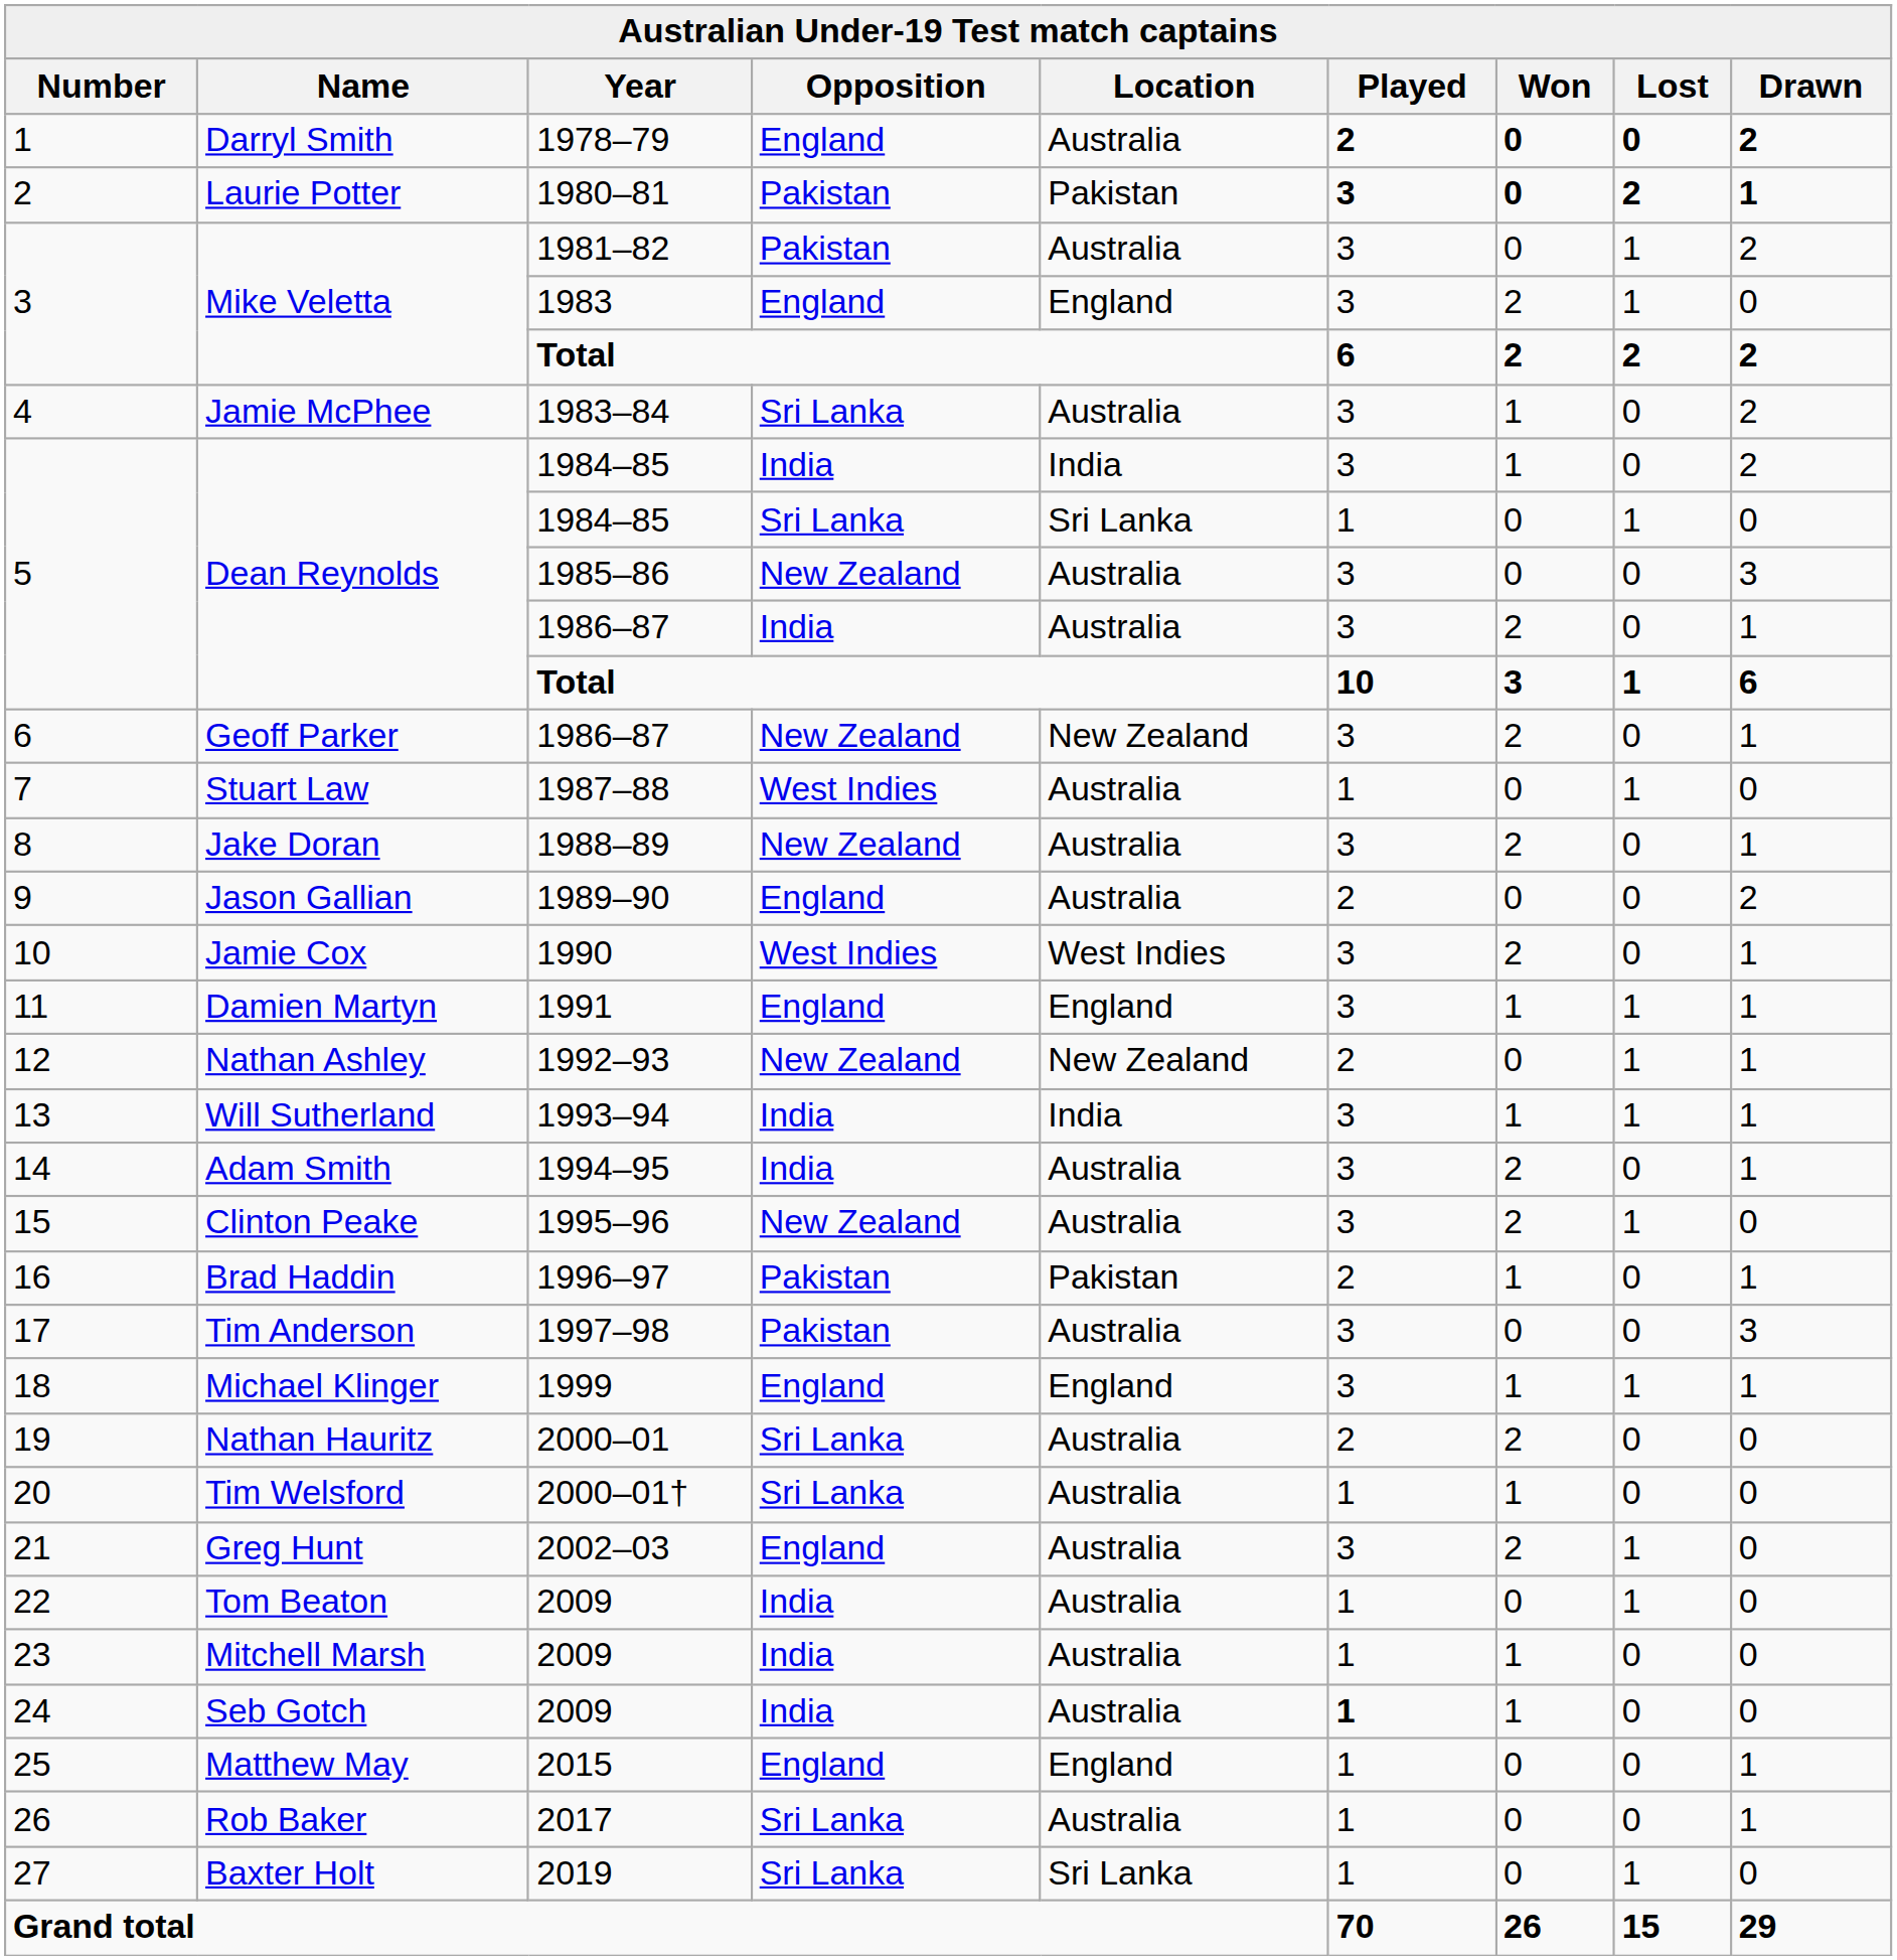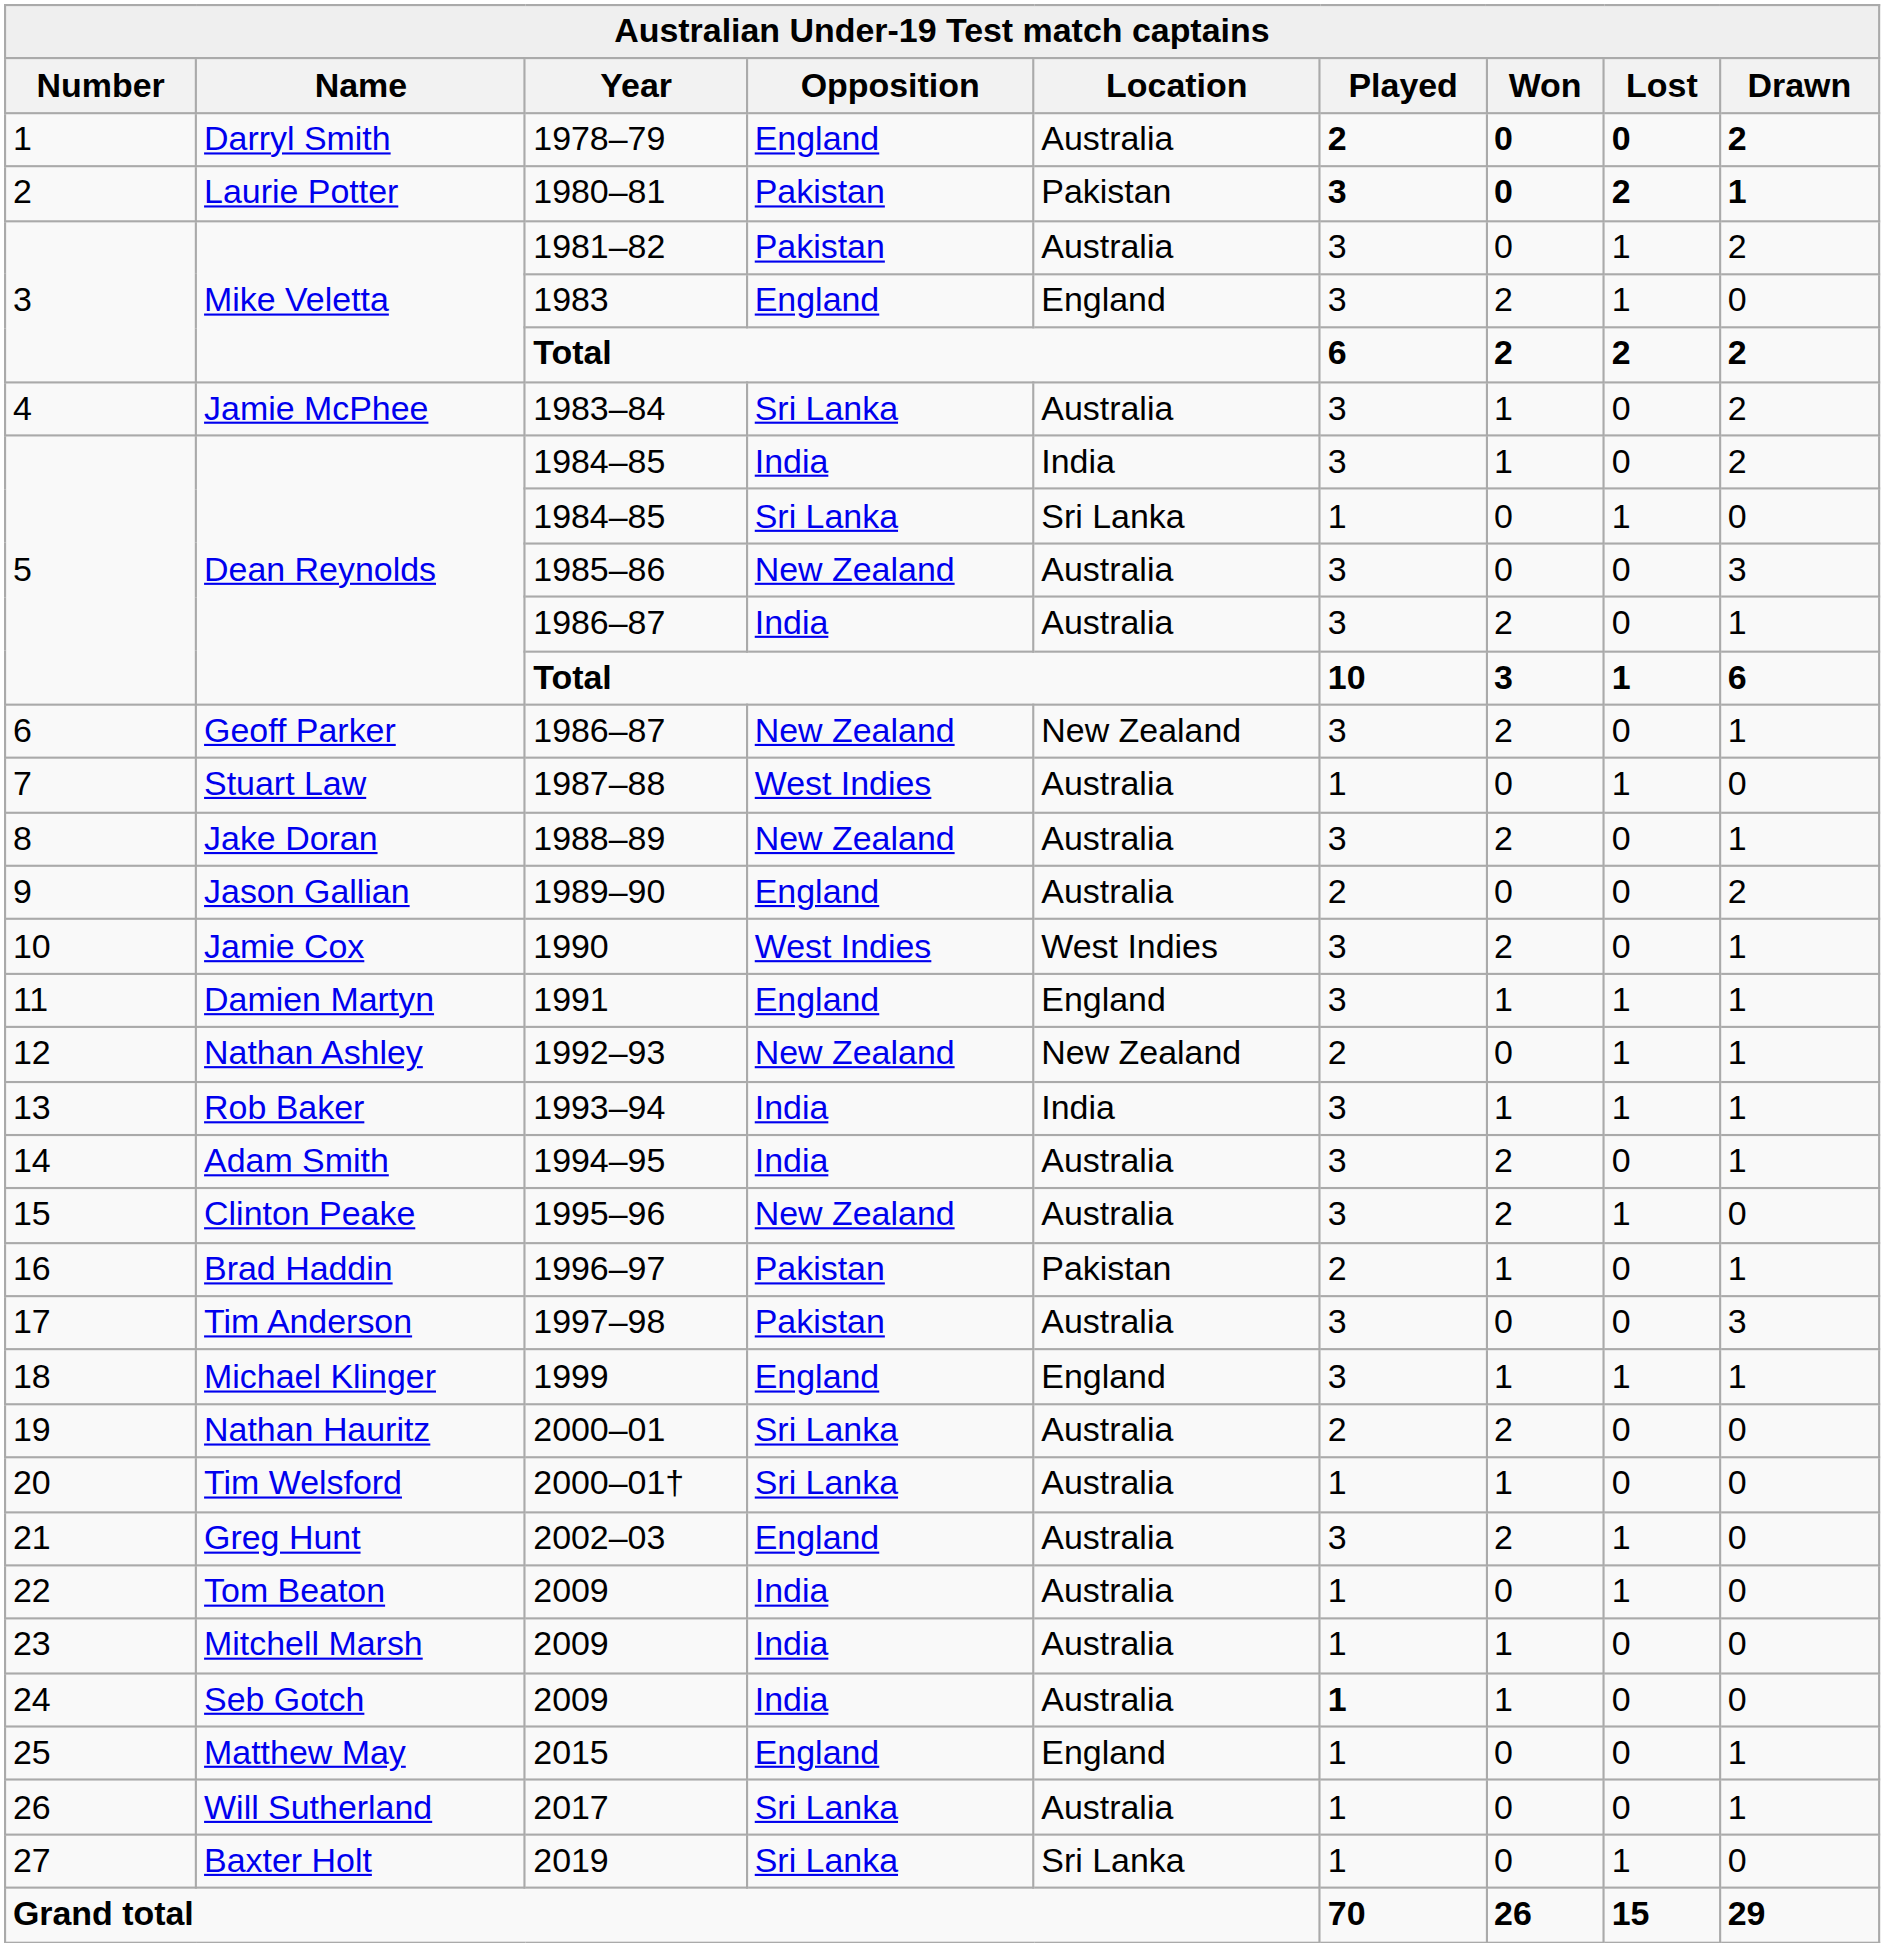 <table class="wikitable sortable" style="width:70%;">
 <tr>
 <th style="background:#efefef;" colspan="9">Australian Under-19 Test match captains</th>
 </tr>
 <tr style="background:#efefef;">
 <th>Number</th>
 <th>Name</th>
 <th>Year</th>
 <th>Opposition</th>
 <th>Location</th>
 <th>Played</th>
 <th>Won</th>
 <th>Lost</th>
 <th>Drawn</th>
 </tr>
 <tr>
 <td>1</td>
 <td><a href='#'>Darryl Smith</a></td>
 <td>1978–79</td>
 <td><a href='#'>England</a></td>
 <td>Australia</td>
 <td><strong>2</strong></td>
 <td><strong>0</strong></td>
 <td><strong>0</strong></td>
 <td><strong>2</strong></td>
 </tr>
 <tr>
 <td>2</td>
 <td><a href='#'>Laurie Potter</a></td>
 <td>1980–81</td>
 <td><a href='#'>Pakistan</a></td>
 <td>Pakistan</td>
 <td><strong>3</strong></td>
 <td><strong>0</strong></td>
 <td><strong>2</strong></td>
 <td><strong>1</strong></td>
 </tr>
 <tr>
 <td rowspan=3>3</td>
 <td rowspan=3><a href='#'>Mike Veletta</a></td>
 <td>1981–82</td>
 <td><a href='#'>Pakistan</a></td>
 <td>Australia</td>
 <td>3</td>
 <td>0</td>
 <td>1</td>
 <td>2</td>
 </tr>
 <tr>
 <td>1983</td>
 <td><a href='#'>England</a></td>
 <td>England</td>
 <td>3</td>
 <td>2</td>
 <td>1</td>
 <td>0</td>
 </tr>
 <tr>
 <td colspan=3><strong>Total</strong></td>
 <td><strong>6</strong></td>
 <td><strong>2</strong></td>
 <td><strong>2</strong></td>
 <td><strong>2</strong></td>
 </tr>
 <tr>
 <td>4</td>
 <td><a href='#'>Jamie McPhee</a></td>
 <td>1983–84</td>
 <td><a href='#'>Sri Lanka</a></td>
 <td>Australia</td>
 <td>3</td>
 <td>1</td>
 <td>0</td>
 <td>2</td>
 </tr>
 <tr>
 <td rowspan=5>5</td>
 <td rowspan=5><a href='#'>Dean Reynolds</a></td>
 <td>1984–85</td>
 <td><a href='#'>India</a></td>
 <td>India</td>
 <td>3</td>
 <td>1</td>
 <td>0</td>
 <td>2</td>
 </tr>
 <tr>
 <td>1984–85</td>
 <td><a href='#'>Sri Lanka</a></td>
 <td>Sri Lanka</td>
 <td>1</td>
 <td>0</td>
 <td>1</td>
 <td>0</td>
 </tr>
 <tr>
 <td>1985–86</td>
 <td><a href='#'>New Zealand</a></td>
 <td>Australia</td>
 <td>3</td>
 <td>0</td>
 <td>0</td>
 <td>3</td>
 </tr>
 <tr>
 <td>1986–87</td>
 <td><a href='#'>India</a></td>
 <td>Australia</td>
 <td>3</td>
 <td>2</td>
 <td>0</td>
 <td>1</td>
 </tr>
 <tr>
 <td colspan=3><strong>Total</strong></td>
 <td><strong>10</strong></td>
 <td><strong>3</strong></td>
 <td><strong>1</strong></td>
 <td><strong>6</strong></td>
 </tr>
 <tr>
 <td>6</td>
 <td><a href='#'>Geoff Parker</a></td>
 <td>1986–87</td>
 <td><a href='#'>New Zealand</a></td>
 <td>New Zealand</td>
 <td>3</td>
 <td>2</td>
 <td>0</td>
 <td>1</td>
 </tr>
 <tr>
 <td>7</td>
 <td><a href='#'>Stuart Law</a></td>
 <td>1987–88</td>
 <td><a href='#'>West Indies</a></td>
 <td>Australia</td>
 <td>1</td>
 <td>0</td>
 <td>1</td>
 <td>0</td>
 </tr>
 <tr>
 <td>8</td>
 <td><a href='#'>Jake Doran</a></td>
 <td>1988–89</td>
 <td><a href='#'>New Zealand</a></td>
 <td>Australia</td>
 <td>3</td>
 <td>2</td>
 <td>0</td>
 <td>1</td>
 </tr>
 <tr>
 <td>9</td>
 <td><a href='#'>Jason Gallian</a></td>
 <td>1989–90</td>
 <td><a href='#'>England</a></td>
 <td>Australia</td>
 <td>2</td>
 <td>0</td>
 <td>0</td>
 <td>2</td>
 </tr>
 <tr>
 <td>10</td>
 <td><a href='#'>Jamie Cox</a></td>
 <td>1990</td>
 <td><a href='#'>West Indies</a></td>
 <td>West Indies</td>
 <td>3</td>
 <td>2</td>
 <td>0</td>
 <td>1</td>
 </tr>
 <tr>
 <td>11</td>
 <td><a href='#'>Damien Martyn</a></td>
 <td>1991</td>
 <td><a href='#'>England</a></td>
 <td>England</td>
 <td>3</td>
 <td>1</td>
 <td>1</td>
 <td>1</td>
 </tr>
 <tr>
 <td>12</td>
 <td><a href='#'>Nathan Ashley</a></td>
 <td>1992–93</td>
 <td><a href='#'>New Zealand</a></td>
 <td>New Zealand</td>
 <td>2</td>
 <td>0</td>
 <td>1</td>
 <td>1</td>
 </tr>
 <tr>
 <td>13</td>
-<td><a href='#'>Will Sutherland</a></td>
+<td><a href='#'>Rob Baker</a></td>
 <td>1993–94</td>
 <td><a href='#'>India</a></td>
 <td>India</td>
 <td>3</td>
 <td>1</td>
 <td>1</td>
 <td>1</td>
 </tr>
 <tr>
 <td>14</td>
 <td><a href='#'>Adam Smith</a></td>
 <td>1994–95</td>
 <td><a href='#'>India</a></td>
 <td>Australia</td>
 <td>3</td>
 <td>2</td>
 <td>0</td>
 <td>1</td>
 </tr>
 <tr>
 <td>15</td>
 <td><a href='#'>Clinton Peake</a></td>
 <td>1995–96</td>
 <td><a href='#'>New Zealand</a></td>
 <td>Australia</td>
 <td>3</td>
 <td>2</td>
 <td>1</td>
 <td>0</td>
 </tr>
 <tr>
 <td>16</td>
 <td><a href='#'>Brad Haddin</a></td>
 <td>1996–97</td>
 <td><a href='#'>Pakistan</a></td>
 <td>Pakistan</td>
 <td>2</td>
 <td>1</td>
 <td>0</td>
 <td>1</td>
 </tr>
 <tr>
 <td>17</td>
 <td><a href='#'>Tim Anderson</a></td>
 <td>1997–98</td>
 <td><a href='#'>Pakistan</a></td>
 <td>Australia</td>
 <td>3</td>
 <td>0</td>
 <td>0</td>
 <td>3</td>
 </tr>
 <tr>
 <td>18</td>
 <td><a href='#'>Michael Klinger</a></td>
 <td>1999</td>
 <td><a href='#'>England</a></td>
 <td>England</td>
 <td>3</td>
 <td>1</td>
 <td>1</td>
 <td>1</td>
 </tr>
 <tr>
 <td>19</td>
 <td><a href='#'>Nathan Hauritz</a></td>
 <td>2000–01</td>
 <td><a href='#'>Sri Lanka</a></td>
 <td>Australia</td>
 <td>2</td>
 <td>2</td>
 <td>0</td>
 <td>0</td>
 </tr>
 <tr>
 <td>20</td>
 <td><a href='#'>Tim Welsford</a></td>
 <td>2000–01†</td>
 <td><a href='#'>Sri Lanka</a></td>
 <td>Australia</td>
 <td>1</td>
 <td>1</td>
 <td>0</td>
 <td>0</td>
 </tr>
 <tr>
 <td>21</td>
 <td><a href='#'>Greg Hunt</a></td>
 <td>2002–03</td>
 <td><a href='#'>England</a></td>
 <td>Australia</td>
 <td>3</td>
 <td>2</td>
 <td>1</td>
 <td>0</td>
 </tr>
 <tr>
 <td>22</td>
 <td><a href='#'>Tom Beaton</a></td>
 <td>2009</td>
 <td><a href='#'>India</a></td>
 <td>Australia</td>
 <td>1</td>
 <td>0</td>
 <td>1</td>
 <td>0</td>
 </tr>
 <tr>
 <td>23</td>
 <td><a href='#'>Mitchell Marsh</a></td>
 <td>2009</td>
 <td><a href='#'>India</a></td>
 <td>Australia</td>
 <td>1</td>
 <td>1</td>
 <td>0</td>
 <td>0</td>
 </tr>
 <tr>
 <td>24</td>
 <td><a href='#'>Seb Gotch</a></td>
 <td>2009</td>
 <td><a href='#'>India</a></td>
 <td>Australia</td>
 <td><strong>1</strong></td>
 <td>1</td>
 <td>0</td>
 <td>0</td>
 </tr>
 <tr>
 <td>25</td>
 <td><a href='#'>Matthew May</a></td>
 <td>2015</td>
 <td><a href='#'>England</a></td>
 <td>England</td>
 <td>1</td>
 <td>0</td>
 <td>0</td>
 <td>1</td>
 </tr>
 <tr>
 <td>26</td>
-<td><a href='#'>Rob Baker</a></td>
+<td><a href='#'>Will Sutherland</a></td>
 <td>2017</td>
 <td><a href='#'>Sri Lanka</a></td>
 <td>Australia</td>
 <td>1</td>
 <td>0</td>
 <td>0</td>
 <td>1</td>
 </tr>
 <tr>
 <td>27</td>
 <td><a href='#'>Baxter Holt</a></td>
 <td>2019</td>
 <td><a href='#'>Sri Lanka</a></td>
 <td>Sri Lanka</td>
 <td>1</td>
 <td>0</td>
 <td>1</td>
 <td>0</td>
 </tr>
 <tr>
 <td colspan="5"><strong>Grand total</strong></td>
 <td><strong>70</strong></td>
 <td><strong>26</strong></td>
 <td><strong>15</strong></td>
 <td><strong>29</strong></td>
 </tr>
 </table>
